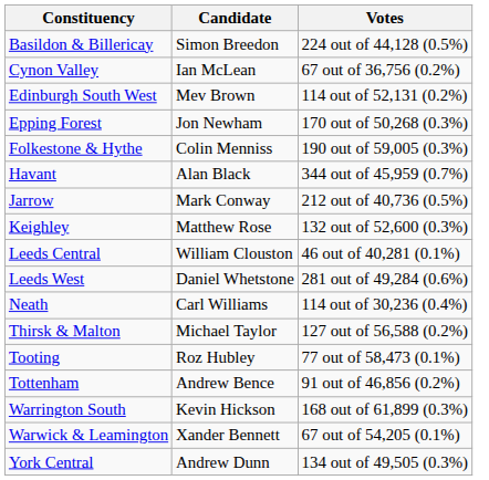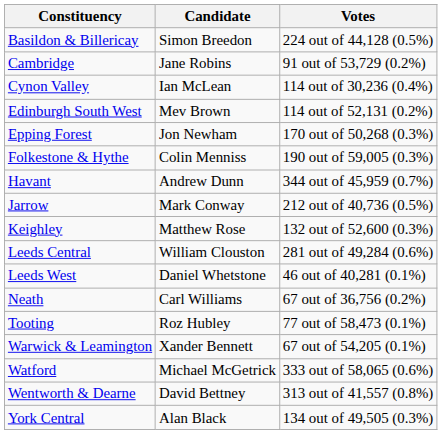 <table class="wikitable">
 <tr>
 <th>Constituency</th>
 <th>Candidate</th>
 <th>Votes</th>
 </tr>
 <tr>
 <td><a href='#'>Basildon & Billericay</a></td>
 <td>Simon Breedon</td>
 <td>224 out of 44,128 (0.5%)</td>
 </tr>
 <tr>
+<td><a href='#'>Cambridge</a></td>
+<td>Jane Robins</td>
+<td>91 out of 53,729 (0.2%)</td>
+</tr>
+<tr>
 <td><a href='#'>Cynon Valley</a></td>
 <td>Ian McLean</td>
-<td>67 out of 36,756 (0.2%)</td>
+<td>114 out of 30,236 (0.4%)</td>
 </tr>
 <tr>
 <td><a href='#'>Edinburgh South West</a></td>
 <td>Mev Brown</td>
 <td>114 out of 52,131 (0.2%)</td>
 </tr>
 <tr>
 <td><a href='#'>Epping Forest</a></td>
 <td>Jon Newham</td>
 <td>170 out of 50,268 (0.3%)</td>
 </tr>
 <tr>
 <td><a href='#'>Folkestone & Hythe</a></td>
 <td>Colin Menniss</td>
 <td>190 out of 59,005 (0.3%)</td>
 </tr>
 <tr>
 <td><a href='#'>Havant</a></td>
-<td>Alan Black</td>
+<td>Andrew Dunn</td>
 <td>344 out of 45,959 (0.7%)</td>
 </tr>
 <tr>
 <td><a href='#'>Jarrow</a></td>
 <td>Mark Conway</td>
 <td>212 out of 40,736 (0.5%)</td>
 </tr>
 <tr>
 <td><a href='#'>Keighley</a></td>
 <td>Matthew Rose</td>
 <td>132 out of 52,600 (0.3%)</td>
 </tr>
 <tr>
 <td><a href='#'>Leeds Central</a></td>
 <td>William Clouston</td>
-<td>46 out of 40,281 (0.1%)</td>
+<td>281 out of 49,284 (0.6%)</td>
 </tr>
 <tr>
 <td><a href='#'>Leeds West</a></td>
 <td>Daniel Whetstone</td>
-<td>281 out of 49,284 (0.6%)</td>
+<td>46 out of 40,281 (0.1%)</td>
 </tr>
 <tr>
 <td><a href='#'>Neath</a></td>
 <td>Carl Williams</td>
-<td>114 out of 30,236 (0.4%)</td>
-</tr>
-<tr>
-<td><a href='#'>Thirsk & Malton</a></td>
-<td>Michael Taylor</td>
-<td>127 out of 56,588 (0.2%)</td>
+<td>67 out of 36,756 (0.2%)</td>
 </tr>
 <tr>
 <td><a href='#'>Tooting</a></td>
 <td>Roz Hubley</td>
 <td>77 out of 58,473 (0.1%)</td>
 </tr>
 <tr>
-<td><a href='#'>Tottenham</a></td>
-<td>Andrew Bence</td>
-<td>91 out of 46,856 (0.2%)</td>
-</tr>
-<tr>
-<td><a href='#'>Warrington South</a></td>
-<td>Kevin Hickson</td>
-<td>168 out of 61,899 (0.3%)</td>
-</tr>
-<tr>
 <td><a href='#'>Warwick & Leamington</a></td>
 <td>Xander Bennett</td>
 <td>67 out of 54,205 (0.1%)</td>
 </tr>
 <tr>
+<td><a href='#'>Watford</a></td>
+<td>Michael McGetrick</td>
+<td>333 out of 58,065 (0.6%)</td>
+</tr>
+<tr>
+<td><a href='#'>Wentworth & Dearne</a></td>
+<td>David Bettney</td>
+<td>313 out of 41,557 (0.8%)</td>
+</tr>
+<tr>
 <td><a href='#'>York Central</a></td>
-<td>Andrew Dunn</td>
+<td>Alan Black</td>
 <td>134 out of 49,505 (0.3%)</td>
 </tr>
 </table>
